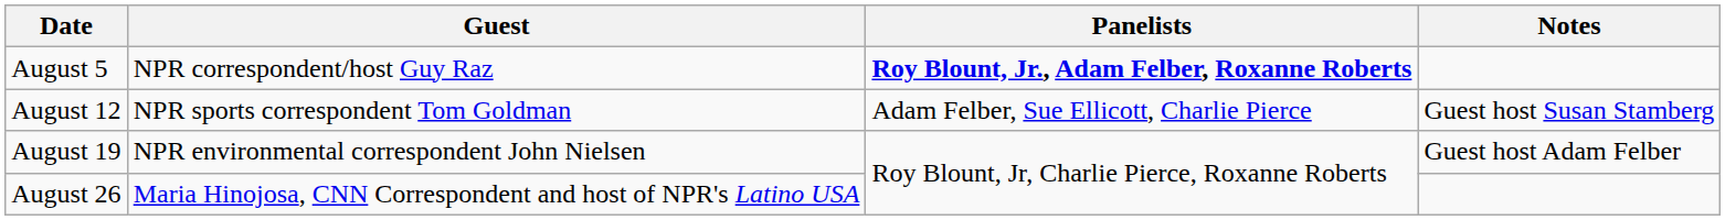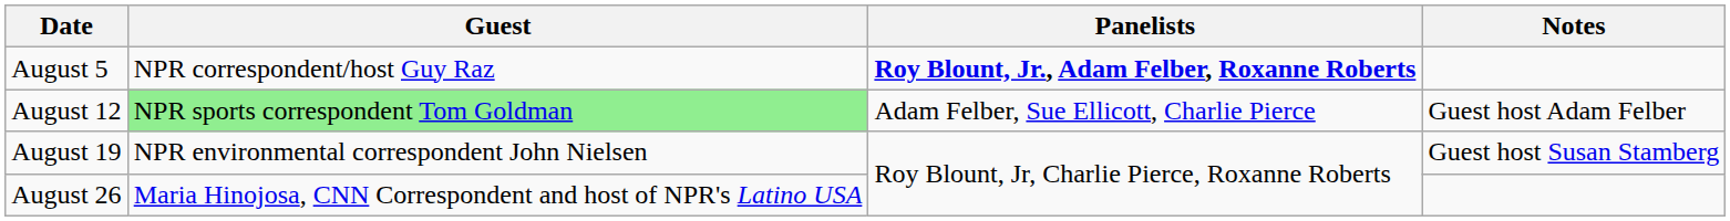 <table class="wikitable">
 <tr>
 <th>Date</th>
 <th>Guest</th>
 <th>Panelists</th>
 <th>Notes</th>
 </tr>
 <tr>
 <td>August 5</td>
 <td>NPR correspondent/host <a href='#'>Guy Raz</a></td>
 <td><strong><a href='#'>Roy Blount, Jr.</a>, <a href='#'>Adam Felber</a>, <a href='#'>Roxanne Roberts</a></strong></td>
 <td></td>
 </tr>
 <tr>
 <td>August 12</td>
-<td>NPR sports correspondent <a href='#'>Tom Goldman</a></td>
+<td style="background: lightgreen;">NPR sports correspondent <a href='#'>Tom Goldman</a></td>
 <td>Adam Felber, <a href='#'>Sue Ellicott</a>, <a href='#'>Charlie Pierce</a></td>
-<td>Guest host <a href='#'>Susan Stamberg</a></td>
+<td>Guest host Adam Felber</td>
 </tr>
 <tr>
 <td>August 19</td>
 <td>NPR environmental correspondent John Nielsen</td>
 <td rowspan=2>Roy Blount, Jr, Charlie Pierce, Roxanne Roberts</td>
-<td>Guest host Adam Felber</td>
+<td>Guest host <a href='#'>Susan Stamberg</a></td>
 </tr>
 <tr>
 <td>August 26</td>
 <td><a href='#'>Maria Hinojosa</a>, <a href='#'>CNN</a> Correspondent and host of NPR's <em><a href='#'>Latino USA</a></em></td>
 <td></td>
 </tr>
 </table>
